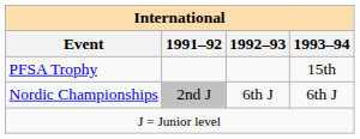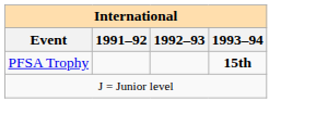 <table class="wikitable" style="text-align:center">
 <tr>
 <th style="background-color: #ffdead; " colspan=4 align=center>International</th>
 </tr>
 <tr>
 <th>Event</th>
 <th>1991–92</th>
 <th>1992–93</th>
 <th>1993–94</th>
 </tr>
 <tr>
 <td align=left><a href='#'>PFSA Trophy</a></td>
 <td></td>
 <td></td>
-<td>15th</td>
-</tr>
-<tr>
-<td align=left><a href='#'>Nordic Championships</a></td>
-<td bgcolor=silver>2nd J</td>
-<td>6th J</td>
-<td>6th J</td>
+<td><strong>15th</strong></td>
 </tr>
 <tr>
 <td colspan=4 align=center><small> J = Junior level </small></td>
 </tr>
 </table>
